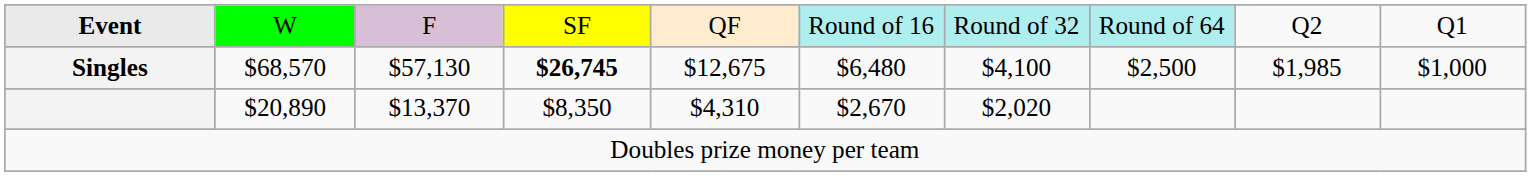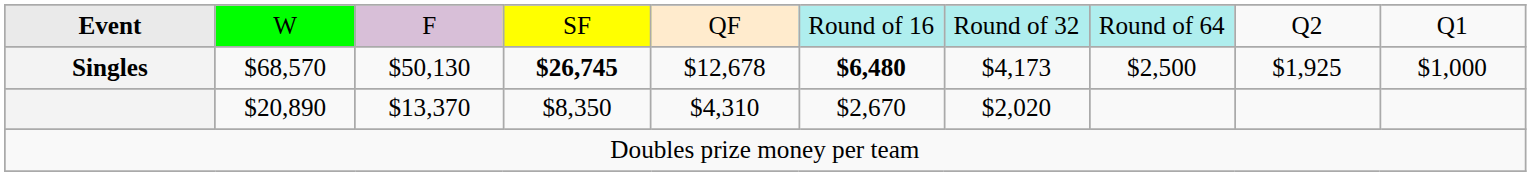 <table class=wikitable style=font-size:90%;text-align:center>
 <tr>
 <td style="width:130px; background:#eaeaea;"><strong>Event</strong></td>
 <td style="width:80px; background:lime;">W</td>
 <td style="width:85px; background:thistle;">F</td>
 <td style="width:85px; background:#ff0;">SF</td>
 <td style="width:85px; background:#ffebcd;">QF</td>
 <td style="width:85px; background:#afeeee;">Round of 16</td>
 <td style="width:85px; background:#afeeee;">Round of 32</td>
 <td style="width:85px; background:#afeeee;">Round of 64</td>
 <td style="width:85px;">Q2</td>
 <td style="width:85px;">Q1</td>
 </tr>
 <tr>
 <td style="background:#f3f3f3;"><strong>Singles</strong></td>
 <td>$68,570</td>
-<td>$57,130</td>
+<td>$50,130</td>
 <td><strong>$26,745</strong></td>
-<td>$12,675</td>
-<td>$6,480</td>
-<td>$4,100</td>
+<td>$12,678</td>
+<td><strong>$6,480</strong></td>
+<td>$4,173</td>
 <td>$2,500</td>
-<td>$1,985</td>
+<td>$1,925</td>
 <td>$1,000</td>
 </tr>
 <tr>
 <td style="background:#f3f3f3;"><strong></strong></td>
 <td>$20,890</td>
 <td>$13,370</td>
 <td>$8,350</td>
 <td>$4,310</td>
 <td>$2,670</td>
 <td>$2,020</td>
 <td></td>
 <td></td>
 <td></td>
 </tr>
 <tr>
 <td colspan=10>Doubles prize money per team</td>
 </tr>
 </table>
